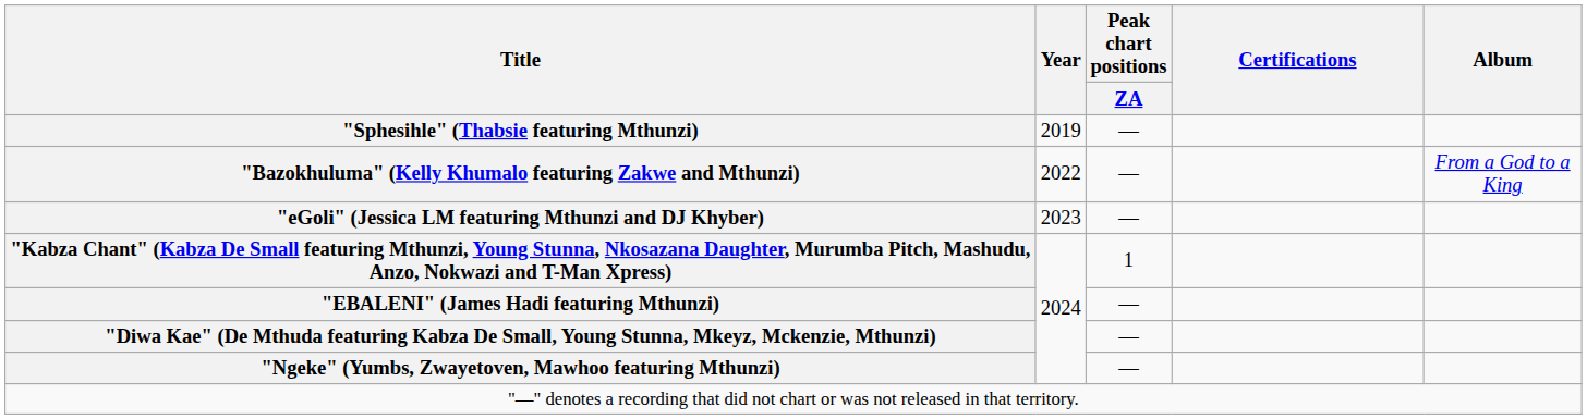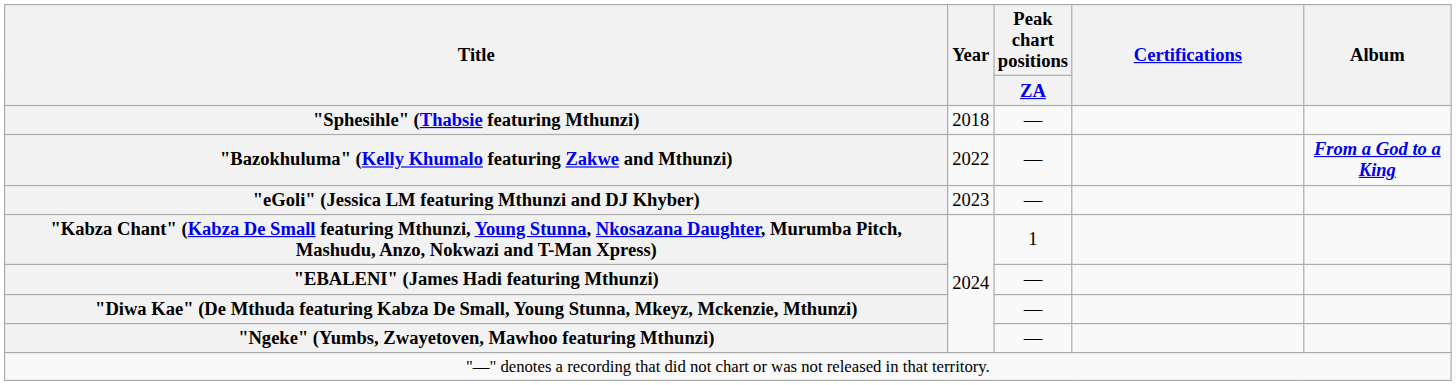 <table class="wikitable plainrowheaders" style="text-align:center;">
 <tr>
 <th scope="col" rowspan="2">Title</th>
 <th scope="col" rowspan="2">Year</th>
 <th scope="col" colspan="1">Peak chart positions</th>
 <th scope="col" rowspan="2" style="width:12em;"><a href='#'>Certifications</a></th>
 <th scope="col" rowspan="2">Album</th>
 </tr>
 <tr>
 <th scope="col" style="width:3em;font-size:100%;"><a href='#'>ZA</a><br></th>
 </tr>
 <tr>
 <th scope="row">"Sphesihle" (<a href='#'>Thabsie</a> featuring Mthunzi)</th>
-<td>2019</td>
+<td>2018</td>
 <td>—</td>
 <td></td>
 <td></td>
 </tr>
 <tr>
 <th scope="row">"Bazokhuluma" (<a href='#'>Kelly Khumalo</a> featuring <a href='#'>Zakwe</a> and Mthunzi)</th>
 <td>2022</td>
 <td>—</td>
 <td></td>
-<td><em><a href='#'>From a God to a King</a></em></td>
+<td><strong><em><a href='#'>From a God to a King</a></em></strong></td>
 </tr>
 <tr>
 <th scope="row">"eGoli" (Jessica LM featuring Mthunzi and DJ Khyber)</th>
 <td>2023</td>
 <td>—</td>
 <td></td>
 <td></td>
 </tr>
 <tr>
 <th scope="row">"Kabza Chant" (<a href='#'>Kabza De Small</a> featuring Mthunzi, <a href='#'>Young Stunna</a>, <a href='#'>Nkosazana Daughter</a>, Murumba Pitch, Mashudu, Anzo, Nokwazi and T-Man Xpress)</th>
 <td rowspan=4>2024</td>
 <td>1</td>
 <td></td>
 <td></td>
 </tr>
 <tr>
 <th scope="row">"EBALENI" (James Hadi featuring Mthunzi)</th>
 <td>—</td>
 <td></td>
 <td></td>
 </tr>
 <tr>
 <th scope="row">"Diwa Kae" (De Mthuda featuring Kabza De Small, Young Stunna, Mkeyz, Mckenzie, Mthunzi)</th>
 <td>—</td>
 <td></td>
 <td></td>
 </tr>
 <tr>
 <th scope="row">"Ngeke" (Yumbs, Zwayetoven, Mawhoo featuring Mthunzi)</th>
 <td>—</td>
 <td></td>
 <td></td>
 </tr>
 <tr>
 <td colspan="8" style="font-size:90%">"—" denotes a recording that did not chart or was not released in that territory.</td>
 </tr>
 </table>
